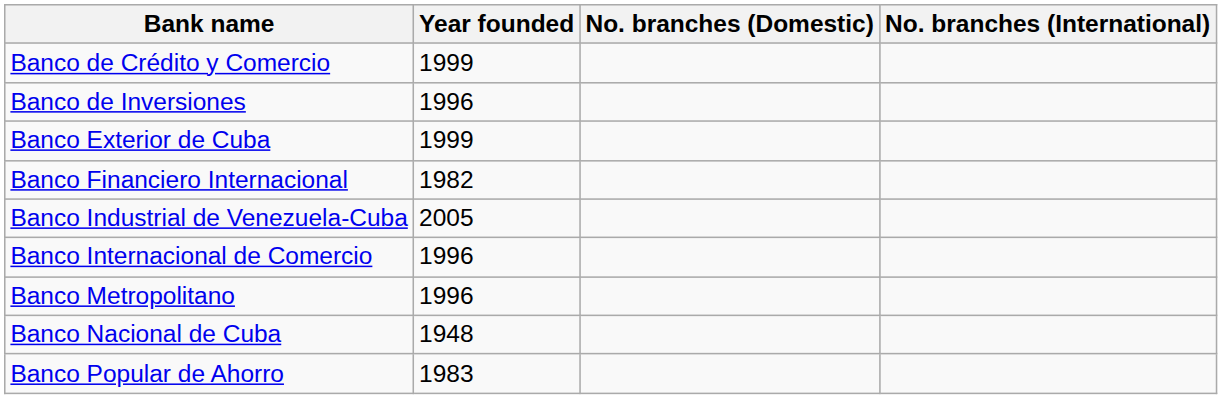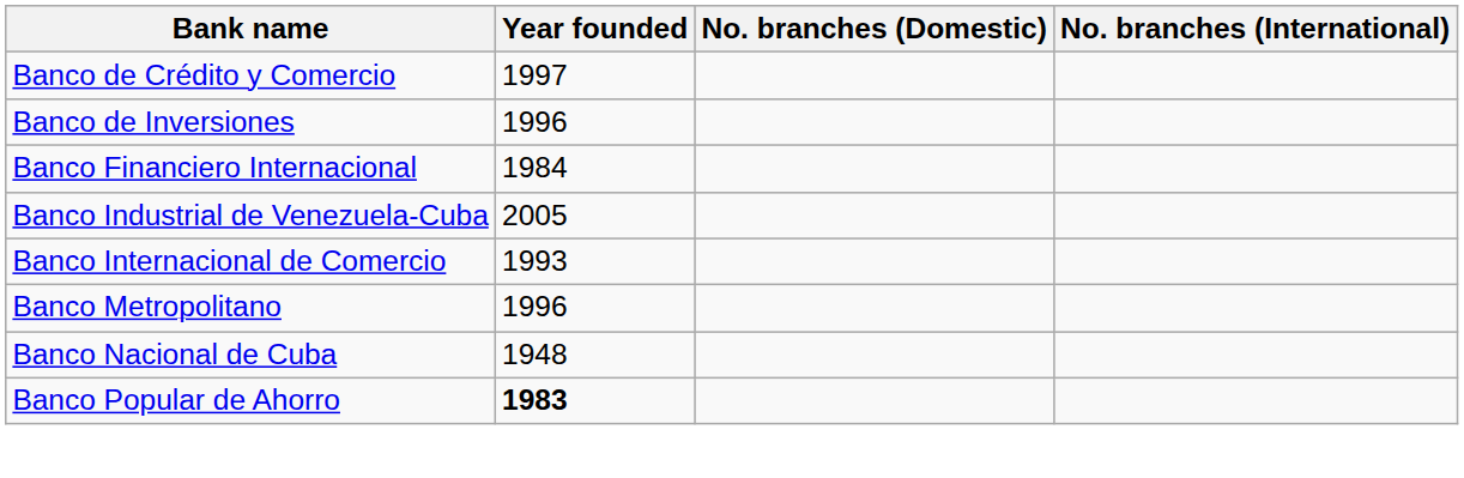 <table class="wikitable sortable">
 <tr valign="middle">
 <th>Bank name</th>
 <th>Year founded</th>
 <th>No. branches (Domestic)</th>
 <th>No. branches (International)</th>
 </tr>
 <tr>
 <td><a href='#'>Banco de Crédito y Comercio</a></td>
-<td>1999</td>
+<td>1997</td>
 <td></td>
 <td></td>
 </tr>
 <tr>
 <td><a href='#'>Banco de Inversiones</a></td>
 <td>1996</td>
 <td></td>
 <td></td>
 </tr>
 <tr>
-<td><a href='#'>Banco Exterior de Cuba</a></td>
-<td>1999</td>
-<td></td>
-<td></td>
-</tr>
-<tr>
 <td><a href='#'>Banco Financiero Internacional</a></td>
-<td>1982</td>
+<td>1984</td>
 <td></td>
 <td></td>
 </tr>
 <tr>
 <td><a href='#'>Banco Industrial de Venezuela-Cuba</a></td>
 <td>2005</td>
 <td></td>
 <td></td>
 </tr>
 <tr>
 <td><a href='#'>Banco Internacional de Comercio</a></td>
-<td>1996</td>
+<td>1993</td>
 <td></td>
 <td></td>
 </tr>
 <tr>
 <td><a href='#'>Banco Metropolitano</a></td>
 <td>1996</td>
 <td></td>
 <td></td>
 </tr>
 <tr>
 <td><a href='#'>Banco Nacional de Cuba</a></td>
 <td>1948</td>
 <td></td>
 <td></td>
 </tr>
 <tr>
 <td><a href='#'>Banco Popular de Ahorro</a></td>
-<td>1983</td>
+<td><strong>1983</strong></td>
 <td></td>
 <td></td>
 </tr>
 </table>
